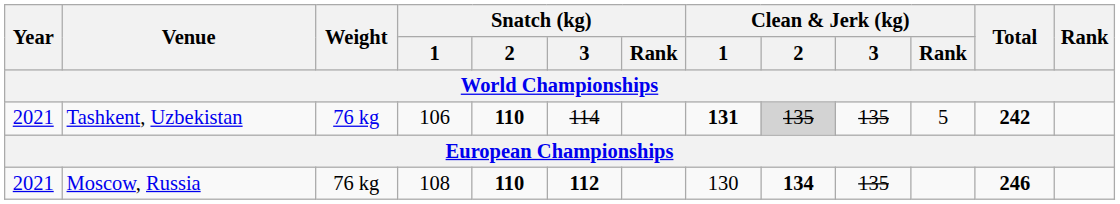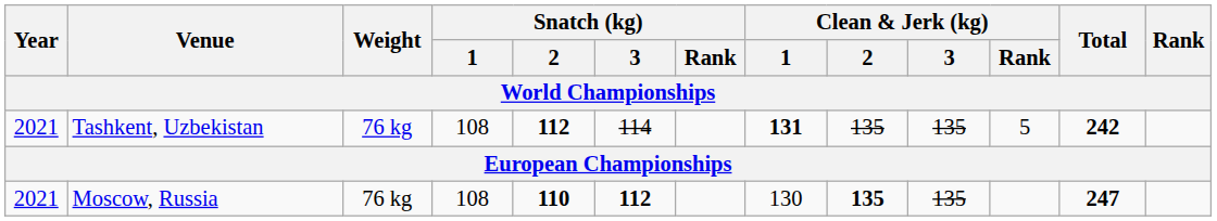 <table class = "wikitable" style="text-align:center;">
 <tr>
 <th rowspan=2 width=40>Year</th>
 <th rowspan=2 width=250>Venue</th>
 <th rowspan=2 width=60>Weight</th>
 <th colspan=4>Snatch (kg)</th>
 <th colspan=4>Clean & Jerk (kg)</th>
 <th rowspan=2 width=65>Total</th>
 <th rowspan=2 width=40>Rank</th>
 </tr>
 <tr>
 <th width=65>1</th>
 <th width=65>2</th>
 <th width=65>3</th>
 <th width=45>Rank</th>
 <th width=65>1</th>
 <th width=65>2</th>
 <th width=65>3</th>
 <th width=45>Rank</th>
 </tr>
 <tr>
 <th colspan=13><a href='#'>World Championships</a></th>
 </tr>
 <tr>
 <td><a href='#'>2021</a></td>
 <td align=left> <a href='#'>Tashkent</a>, <a href='#'>Uzbekistan</a></td>
 <td><a href='#'>76 kg</a></td>
-<td>106</td>
-<td><strong>110</strong></td>
+<td>108</td>
+<td><strong>112</strong></td>
 <td><s>114</s></td>
 <td></td>
 <td><strong>131</strong></td>
-<td style="background: lightgrey;"><s>135</s></td>
+<td><s>135</s></td>
 <td><s>135</s></td>
 <td>5</td>
 <td><strong>242</strong></td>
 <td></td>
 </tr>
 <tr>
 <th colspan=13><a href='#'>European Championships</a></th>
 </tr>
 <tr>
 <td><a href='#'>2021</a></td>
 <td align=left> <a href='#'>Moscow</a>, <a href='#'>Russia</a></td>
 <td>76 kg</td>
 <td>108</td>
 <td><strong>110</strong></td>
 <td><strong>112</strong></td>
 <td></td>
 <td>130</td>
-<td><strong>134</strong></td>
+<td><strong>135</strong></td>
 <td><s>135</s></td>
 <td></td>
-<td><strong>246</strong></td>
+<td><strong>247</strong></td>
 <td></td>
 </tr>
 </table>
